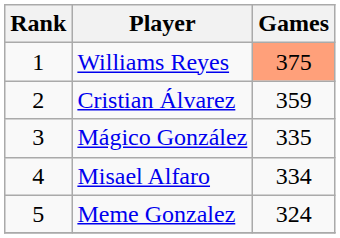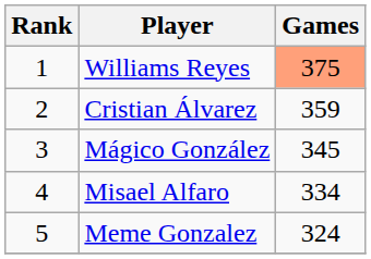 <table class="wikitable">
 <tr>
 <th>Rank</th>
 <th>Player</th>
 <th>Games</th>
 </tr>
 <tr>
 <td align=center>1</td>
 <td><a href='#'>Williams Reyes</a></td>
 <td align=center style="background: lightsalmon;">375</td>
 </tr>
 <tr>
 <td align=center>2</td>
 <td><a href='#'>Cristian Álvarez</a></td>
 <td align=center>359</td>
 </tr>
 <tr>
 <td align=center>3</td>
 <td><a href='#'>Mágico González</a></td>
-<td align=center>335</td>
+<td align=center>345</td>
 </tr>
 <tr>
 <td align=center>4</td>
 <td><a href='#'>Misael Alfaro</a></td>
 <td align=center>334</td>
 </tr>
 <tr>
 <td align=center>5</td>
 <td><a href='#'>Meme Gonzalez</a></td>
 <td align=center>324</td>
 </tr>
 <tr>
 </tr>
 </table>
